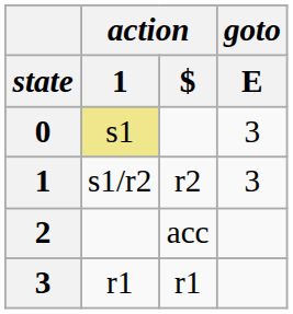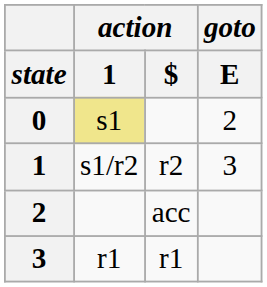 <table class="wikitable">
 <tr align="center">
 <th></th>
 <th colspan="2"><em>action</em></th>
 <th><em>goto</em></th>
 </tr>
 <tr align="center">
 <th><em>state</em></th>
 <th>1</th>
 <th>$</th>
 <th>E</th>
 </tr>
 <tr align="center">
 <th>0</th>
 <td style="background: khaki;">s1</td>
 <td></td>
-<td>3</td>
+<td>2</td>
 </tr>
 <tr align="center">
 <th>1</th>
 <td>s1/r2</td>
 <td>r2</td>
 <td>3</td>
 </tr>
 <tr align="center">
 <th>2</th>
 <td></td>
 <td>acc</td>
 <td></td>
 </tr>
 <tr align="center">
 <th>3</th>
 <td>r1</td>
 <td>r1</td>
 <td></td>
 </tr>
 </table>
